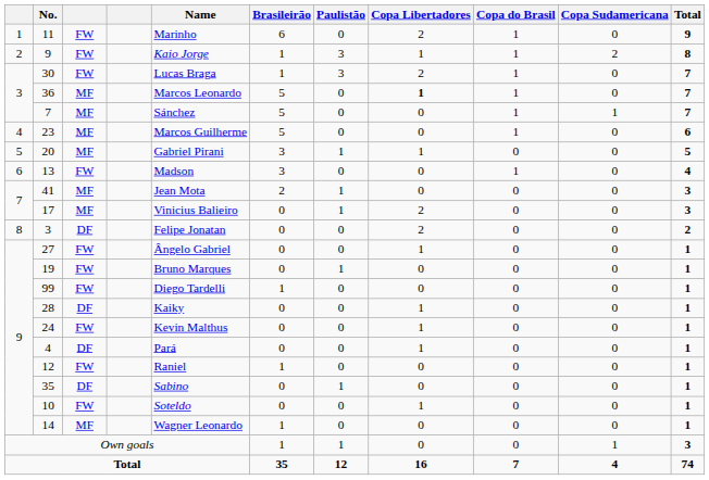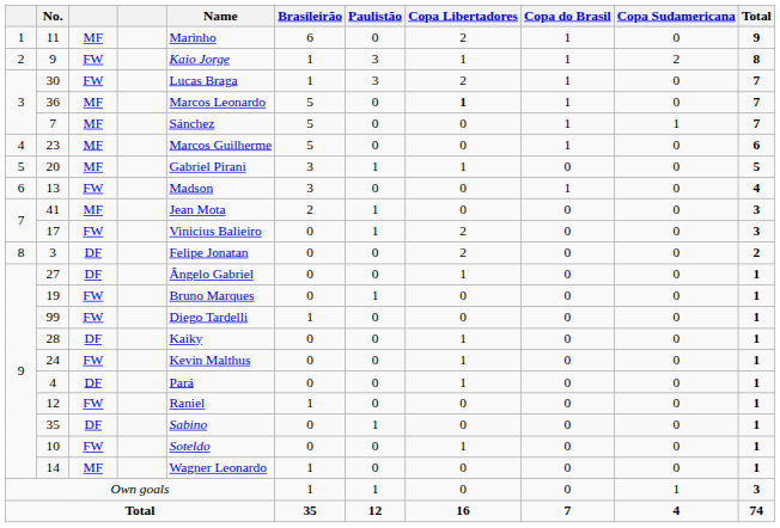 <table class="wikitable sortable" style="text-align:center">
 <tr>
 <th width="30"></th>
 <th width="30">No.</th>
 <th width="50"></th>
 <th width="50"></th>
 <th>Name</th>
 <th><a href='#'>Brasileirão</a></th>
 <th><a href='#'>Paulistão</a></th>
 <th><a href='#'>Copa Libertadores</a></th>
 <th><a href='#'>Copa do Brasil</a></th>
 <th><a href='#'>Copa Sudamericana</a></th>
 <th>Total</th>
 </tr>
 <tr>
 <td rowspan=1>1</td>
 <td>11</td>
-<td><a href='#'>FW</a></td>
+<td><a href='#'>MF</a></td>
 <td></td>
 <td align=left><a href='#'>Marinho</a></td>
 <td>6</td>
 <td>0</td>
 <td>2</td>
 <td>1</td>
 <td>0</td>
 <td><strong>9</strong></td>
 </tr>
 <tr>
 <td rowspan=1>2</td>
 <td>9</td>
 <td><a href='#'>FW</a></td>
 <td></td>
 <td align=left><em><a href='#'>Kaio Jorge</a></em></td>
 <td>1</td>
 <td>3</td>
 <td>1</td>
 <td>1</td>
 <td>2</td>
 <td><strong>8</strong></td>
 </tr>
 <tr>
 <td rowspan=3>3</td>
 <td>30</td>
 <td><a href='#'>FW</a></td>
 <td></td>
 <td align=left><a href='#'>Lucas Braga</a></td>
 <td>1</td>
 <td>3</td>
 <td>2</td>
 <td>1</td>
 <td>0</td>
 <td><strong>7</strong></td>
 </tr>
 <tr>
 <td>36</td>
 <td><a href='#'>MF</a></td>
 <td></td>
 <td align=left><a href='#'>Marcos Leonardo</a></td>
 <td>5</td>
 <td>0</td>
 <td><strong>1</strong></td>
 <td>1</td>
 <td>0</td>
 <td><strong>7</strong></td>
 </tr>
 <tr>
 <td>7</td>
 <td><a href='#'>MF</a></td>
 <td></td>
 <td align=left><a href='#'>Sánchez</a></td>
 <td>5</td>
 <td>0</td>
 <td>0</td>
 <td>1</td>
 <td>1</td>
 <td><strong>7</strong></td>
 </tr>
 <tr>
 <td rowspan=1>4</td>
 <td>23</td>
 <td><a href='#'>MF</a></td>
 <td></td>
 <td align=left><a href='#'>Marcos Guilherme</a></td>
 <td>5</td>
 <td>0</td>
 <td>0</td>
 <td>1</td>
 <td>0</td>
 <td><strong>6</strong></td>
 </tr>
 <tr>
 <td rowspan=1>5</td>
 <td>20</td>
 <td><a href='#'>MF</a></td>
 <td></td>
 <td align=left><a href='#'>Gabriel Pirani</a></td>
 <td>3</td>
 <td>1</td>
 <td>1</td>
 <td>0</td>
 <td>0</td>
 <td><strong>5</strong></td>
 </tr>
 <tr>
 <td rowspan=1>6</td>
 <td>13</td>
 <td><a href='#'>FW</a></td>
 <td></td>
 <td align=left><a href='#'>Madson</a></td>
 <td>3</td>
 <td>0</td>
 <td>0</td>
 <td>1</td>
 <td>0</td>
 <td><strong>4</strong></td>
 </tr>
 <tr>
 <td rowspan=2>7</td>
 <td>41</td>
 <td><a href='#'>MF</a></td>
 <td></td>
 <td align=left><a href='#'>Jean Mota</a></td>
 <td>2</td>
 <td>1</td>
 <td>0</td>
 <td>0</td>
 <td>0</td>
 <td><strong>3</strong></td>
 </tr>
 <tr>
 <td>17</td>
-<td><a href='#'>MF</a></td>
+<td><a href='#'>FW</a></td>
 <td></td>
 <td align=left><a href='#'>Vinicius Balieiro</a></td>
 <td>0</td>
 <td>1</td>
 <td>2</td>
 <td>0</td>
 <td>0</td>
 <td><strong>3</strong></td>
 </tr>
 <tr>
 <td rowspan=1>8</td>
 <td>3</td>
 <td><a href='#'>DF</a></td>
 <td></td>
 <td align=left><a href='#'>Felipe Jonatan</a></td>
 <td>0</td>
 <td>0</td>
 <td>2</td>
 <td>0</td>
 <td>0</td>
 <td><strong>2</strong></td>
 </tr>
 <tr>
 <td rowspan=10>9</td>
 <td>27</td>
-<td><a href='#'>FW</a></td>
+<td><a href='#'>DF</a></td>
 <td></td>
 <td align=left><a href='#'>Ângelo Gabriel</a></td>
 <td>0</td>
 <td>0</td>
 <td>1</td>
 <td>0</td>
 <td>0</td>
 <td><strong>1</strong></td>
 </tr>
 <tr>
 <td>19</td>
 <td><a href='#'>FW</a></td>
 <td></td>
 <td align=left><a href='#'>Bruno Marques</a></td>
 <td>0</td>
 <td>1</td>
 <td>0</td>
 <td>0</td>
 <td>0</td>
 <td><strong>1</strong></td>
 </tr>
 <tr>
 <td>99</td>
 <td><a href='#'>FW</a></td>
 <td></td>
 <td align=left><a href='#'>Diego Tardelli</a></td>
 <td>1</td>
 <td>0</td>
 <td>0</td>
 <td>0</td>
 <td>0</td>
 <td><strong>1</strong></td>
 </tr>
 <tr>
 <td>28</td>
 <td><a href='#'>DF</a></td>
 <td></td>
 <td align=left><a href='#'>Kaiky</a></td>
 <td>0</td>
 <td>0</td>
 <td>1</td>
 <td>0</td>
 <td>0</td>
 <td><strong>1</strong></td>
 </tr>
 <tr>
 <td>24</td>
 <td><a href='#'>FW</a></td>
 <td></td>
 <td align=left><a href='#'>Kevin Malthus</a></td>
 <td>0</td>
 <td>0</td>
 <td>1</td>
 <td>0</td>
 <td>0</td>
 <td><strong>1</strong></td>
 </tr>
 <tr>
 <td>4</td>
 <td><a href='#'>DF</a></td>
 <td></td>
 <td align=left><a href='#'>Pará</a></td>
 <td>0</td>
 <td>0</td>
 <td>1</td>
 <td>0</td>
 <td>0</td>
 <td><strong>1</strong></td>
 </tr>
 <tr>
 <td>12</td>
 <td><a href='#'>FW</a></td>
 <td></td>
 <td align=left><a href='#'>Raniel</a></td>
 <td>1</td>
 <td>0</td>
 <td>0</td>
 <td>0</td>
 <td>0</td>
 <td><strong>1</strong></td>
 </tr>
 <tr>
 <td>35</td>
 <td><a href='#'>DF</a></td>
 <td></td>
 <td align=left><em><a href='#'>Sabino</a></em></td>
 <td>0</td>
 <td>1</td>
 <td>0</td>
 <td>0</td>
 <td>0</td>
 <td><strong>1</strong></td>
 </tr>
 <tr>
 <td>10</td>
 <td><a href='#'>FW</a></td>
 <td></td>
 <td align=left><em><a href='#'>Soteldo</a></em></td>
 <td>0</td>
 <td>0</td>
 <td>1</td>
 <td>0</td>
 <td>0</td>
 <td><strong>1</strong></td>
 </tr>
 <tr>
 <td>14</td>
 <td><a href='#'>MF</a></td>
 <td></td>
 <td align=left><a href='#'>Wagner Leonardo</a></td>
 <td>1</td>
 <td>0</td>
 <td>0</td>
 <td>0</td>
 <td>0</td>
 <td><strong>1</strong></td>
 </tr>
 <tr>
 <td colspan=5><em>Own goals</em></td>
 <td>1</td>
 <td>1</td>
 <td>0</td>
 <td>0</td>
 <td>1</td>
 <td><strong>3</strong></td>
 </tr>
 <tr>
 <td colspan=5><strong>Total</strong></td>
 <td><strong>35</strong></td>
 <td><strong>12</strong></td>
 <td><strong>16</strong></td>
 <td><strong>7</strong></td>
 <td><strong>4</strong></td>
 <td><strong>74</strong></td>
 </tr>
 </table>
